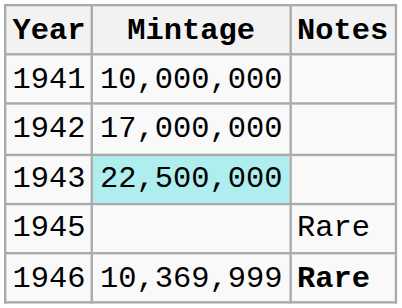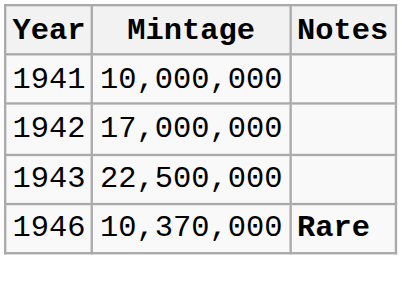 <table class="wikitable">
 <tr>
 <th scope="col">Year</th>
 <th scope="col">Mintage</th>
 <th scope="col">Notes</th>
 </tr>
 <tr>
 <td>1941</td>
 <td>10,000,000</td>
 <td></td>
 </tr>
 <tr>
 <td>1942</td>
 <td>17,000,000</td>
 <td></td>
 </tr>
 <tr>
 <td>1943</td>
-<td style="background: paleturquoise;">22,500,000</td>
+<td>22,500,000</td>
 <td></td>
 </tr>
 <tr>
-<td>1945</td>
-<td></td>
-<td>Rare</td>
-</tr>
-<tr>
 <td>1946</td>
-<td>10,369,999</td>
+<td>10,370,000</td>
 <td><strong>Rare</strong></td>
 </tr>
 </table>
